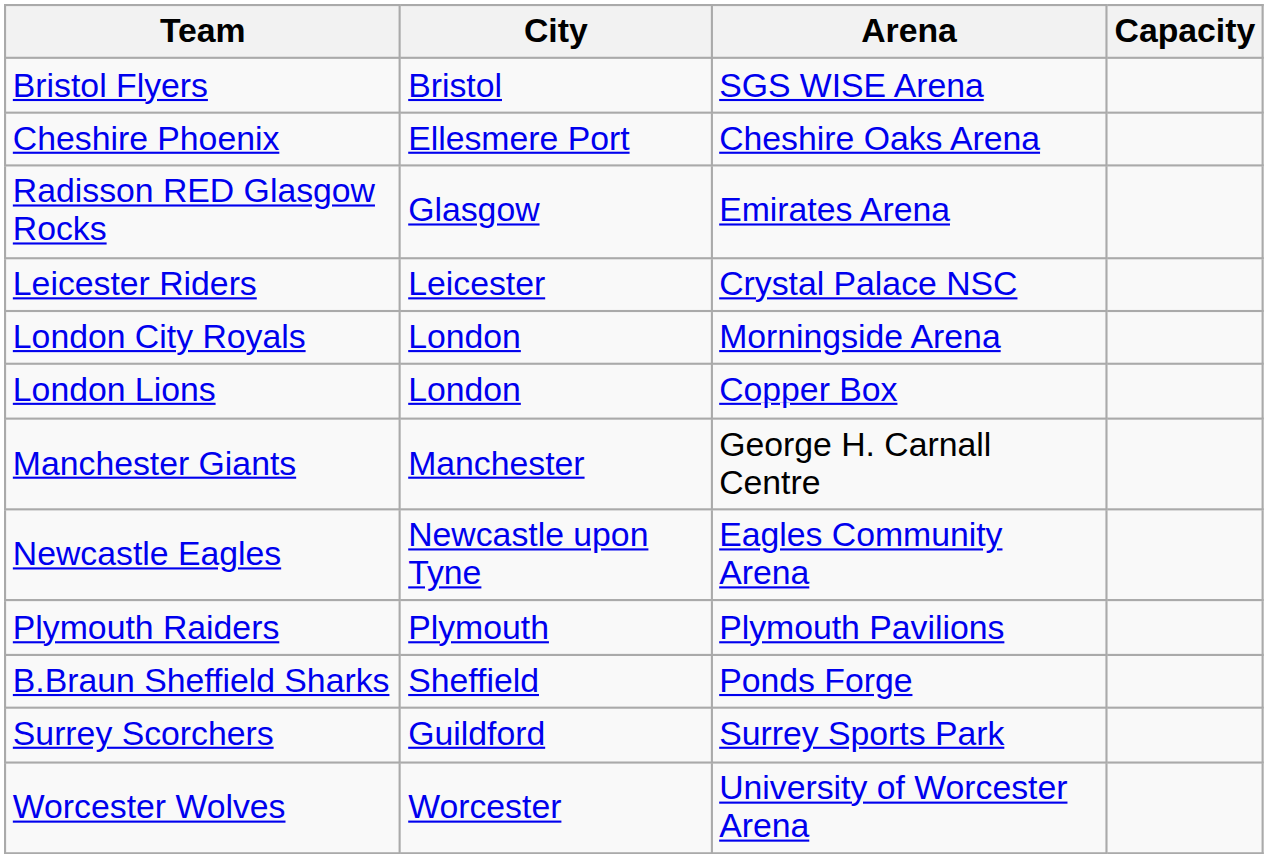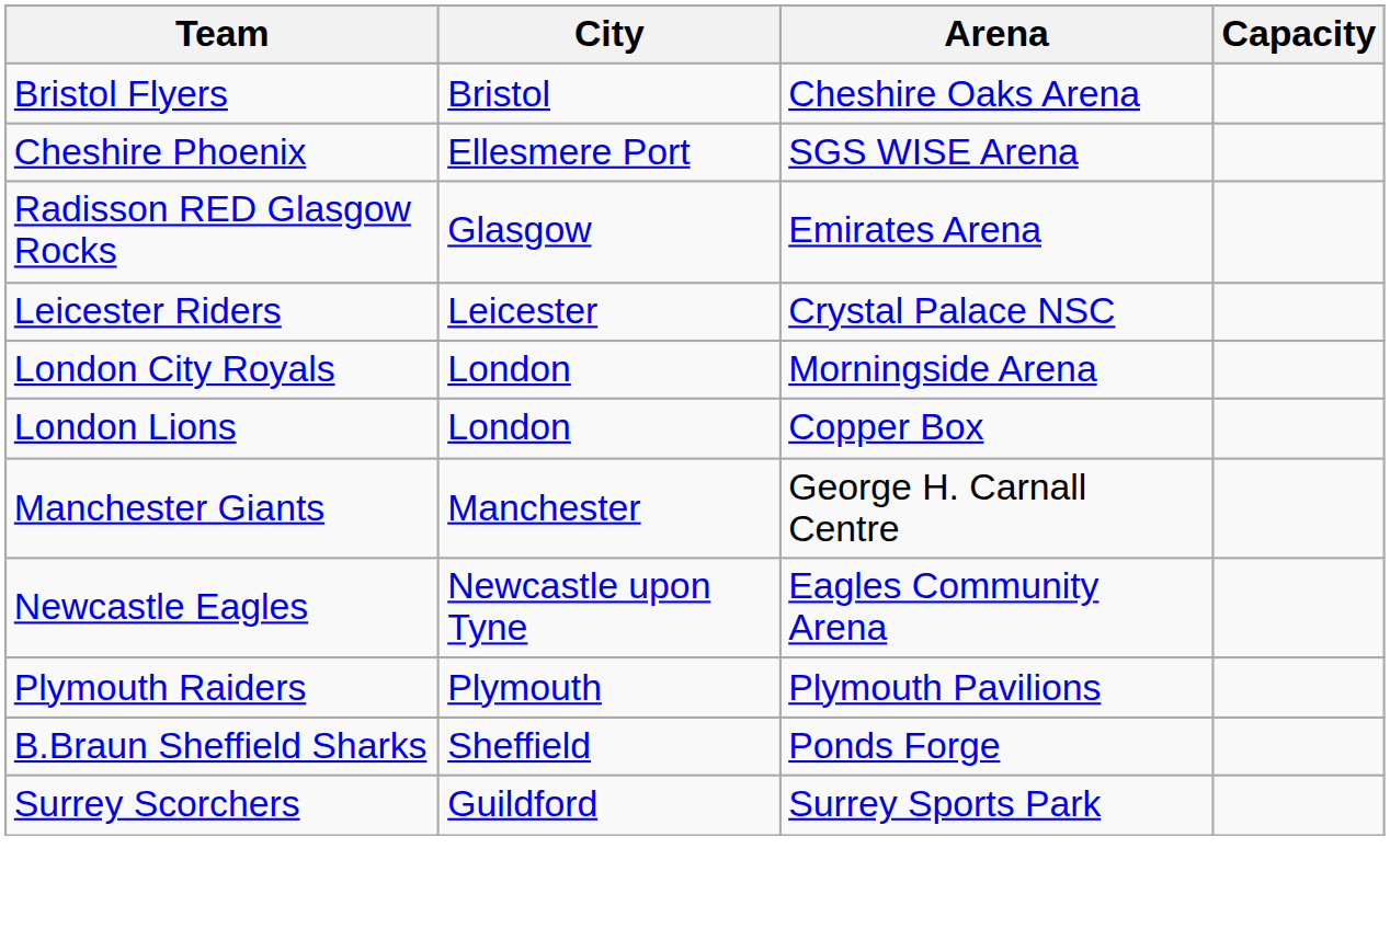 <table class="wikitable sortable">
 <tr>
 <th scope="col" style="width: 180px;">Team</th>
 <th scope="col" style="width: 140px;">City</th>
 <th scope="col" style="width: 180px;">Arena</th>
 <th>Capacity</th>
 </tr>
 <tr>
 <td><a href='#'>Bristol Flyers</a></td>
 <td><a href='#'>Bristol</a></td>
-<td><a href='#'>SGS WISE Arena</a></td>
+<td><a href='#'>Cheshire Oaks Arena</a></td>
 <td></td>
 </tr>
 <tr>
 <td><a href='#'>Cheshire Phoenix</a></td>
 <td><a href='#'>Ellesmere Port</a></td>
-<td><a href='#'>Cheshire Oaks Arena</a></td>
+<td><a href='#'>SGS WISE Arena</a></td>
 <td></td>
 </tr>
 <tr>
 <td><a href='#'>Radisson RED Glasgow Rocks</a></td>
 <td><a href='#'>Glasgow</a></td>
 <td><a href='#'>Emirates Arena</a></td>
 <td></td>
 </tr>
 <tr>
 <td><a href='#'>Leicester Riders</a></td>
 <td><a href='#'>Leicester</a></td>
 <td><a href='#'>Crystal Palace NSC</a></td>
 <td></td>
 </tr>
 <tr>
 <td><a href='#'>London City Royals</a></td>
 <td><a href='#'>London</a></td>
 <td><a href='#'>Morningside Arena</a></td>
 <td></td>
 </tr>
 <tr>
 <td><a href='#'>London Lions</a></td>
 <td><a href='#'>London</a></td>
 <td><a href='#'>Copper Box</a></td>
 <td></td>
 </tr>
 <tr>
 <td><a href='#'>Manchester Giants</a></td>
 <td><a href='#'>Manchester</a></td>
 <td>George H. Carnall Centre</td>
 <td></td>
 </tr>
 <tr>
 <td><a href='#'>Newcastle Eagles</a></td>
 <td><a href='#'>Newcastle upon Tyne</a></td>
 <td><a href='#'>Eagles Community Arena</a></td>
 <td></td>
 </tr>
 <tr>
 <td><a href='#'>Plymouth Raiders</a></td>
 <td><a href='#'>Plymouth</a></td>
 <td><a href='#'>Plymouth Pavilions</a></td>
 <td></td>
 </tr>
 <tr>
 <td><a href='#'>B.Braun Sheffield Sharks</a></td>
 <td><a href='#'>Sheffield</a></td>
 <td><a href='#'>Ponds Forge</a></td>
 <td></td>
 </tr>
 <tr>
 <td><a href='#'>Surrey Scorchers</a></td>
 <td><a href='#'>Guildford</a></td>
 <td><a href='#'>Surrey Sports Park</a></td>
 <td></td>
 </tr>
-<tr>
-<td><a href='#'>Worcester Wolves</a></td>
-<td><a href='#'>Worcester</a></td>
-<td><a href='#'>University of Worcester Arena</a></td>
-<td></td>
-</tr>
 </table>
